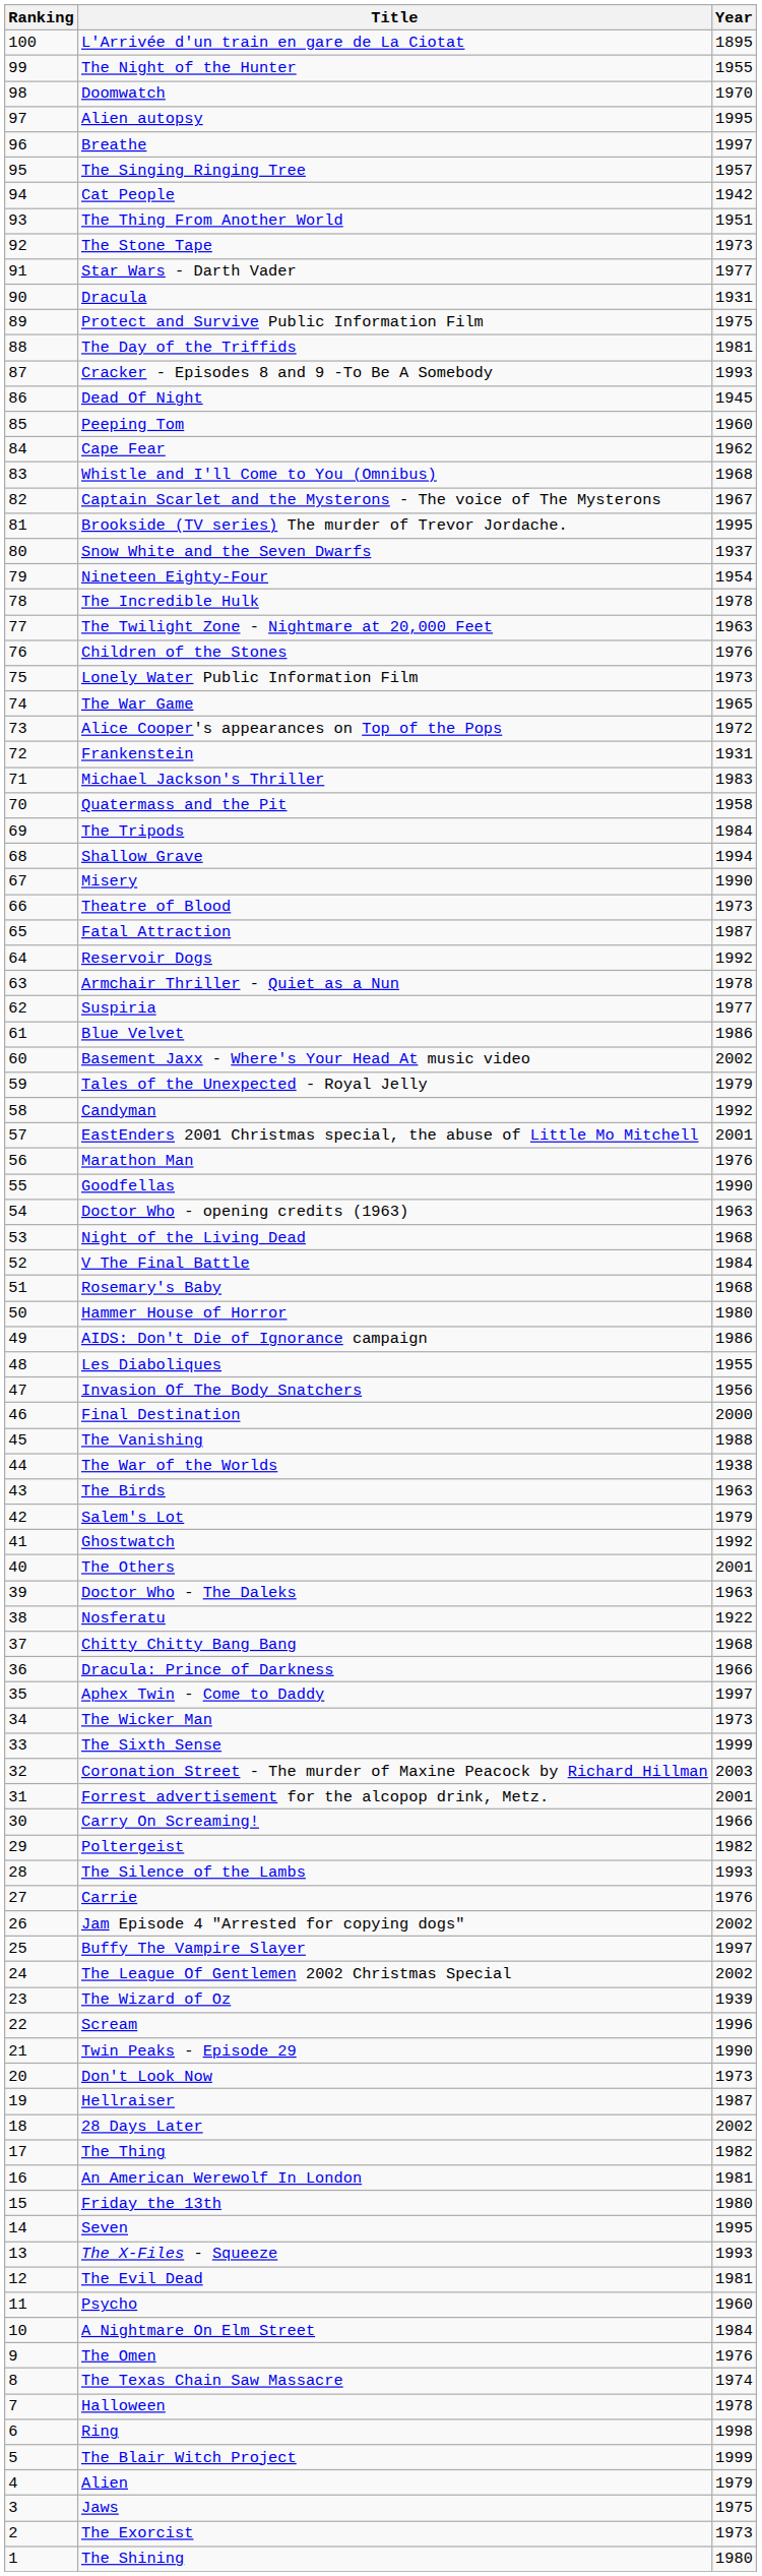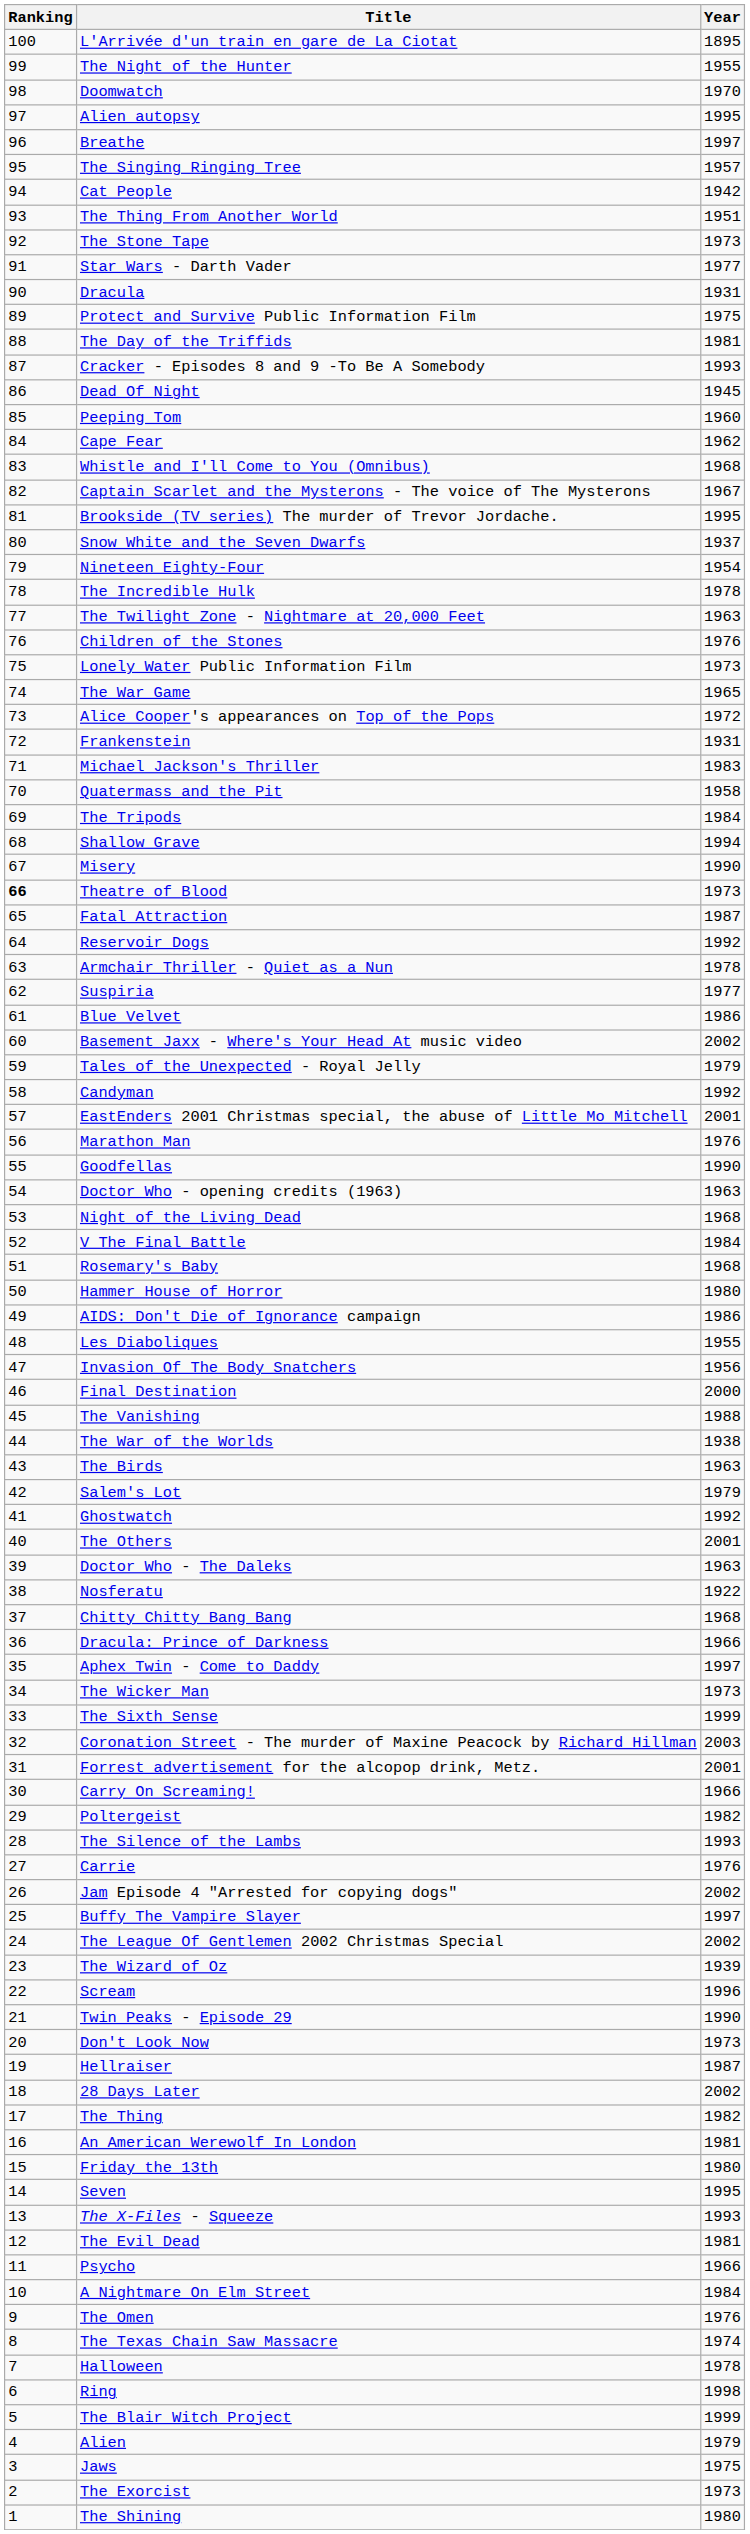 <table class="wikitable">
 <tr>
 <th>Ranking</th>
 <th>Title</th>
 <th>Year</th>
 </tr>
 <tr>
 <td>100</td>
 <td><a href='#'>L'Arrivée d'un train en gare de La Ciotat</a></td>
 <td>1895</td>
 </tr>
 <tr>
 <td>99</td>
 <td><a href='#'>The Night of the Hunter</a></td>
 <td>1955</td>
 </tr>
 <tr>
 <td>98</td>
 <td><a href='#'>Doomwatch</a></td>
 <td>1970</td>
 </tr>
 <tr>
 <td>97</td>
 <td><a href='#'>Alien autopsy</a></td>
 <td>1995</td>
 </tr>
 <tr>
 <td>96</td>
 <td><a href='#'>Breathe</a></td>
 <td>1997</td>
 </tr>
 <tr>
 <td>95</td>
 <td><a href='#'>The Singing Ringing Tree</a></td>
 <td>1957</td>
 </tr>
 <tr>
 <td>94</td>
 <td><a href='#'>Cat People</a></td>
 <td>1942</td>
 </tr>
 <tr>
 <td>93</td>
 <td><a href='#'>The Thing From Another World</a></td>
 <td>1951</td>
 </tr>
 <tr>
 <td>92</td>
 <td><a href='#'>The Stone Tape</a></td>
 <td>1973</td>
 </tr>
 <tr>
 <td>91</td>
 <td><a href='#'>Star Wars</a> - Darth Vader</td>
 <td>1977</td>
 </tr>
 <tr>
 <td>90</td>
 <td><a href='#'>Dracula</a></td>
 <td>1931</td>
 </tr>
 <tr>
 <td>89</td>
 <td><a href='#'>Protect and Survive</a> Public Information Film</td>
 <td>1975</td>
 </tr>
 <tr>
 <td>88</td>
 <td><a href='#'>The Day of the Triffids</a></td>
 <td>1981</td>
 </tr>
 <tr>
 <td>87</td>
 <td><a href='#'>Cracker</a> - Episodes 8 and 9 -To Be A Somebody</td>
 <td>1993</td>
 </tr>
 <tr>
 <td>86</td>
 <td><a href='#'>Dead Of Night</a></td>
 <td>1945</td>
 </tr>
 <tr>
 <td>85</td>
 <td><a href='#'>Peeping Tom</a></td>
 <td>1960</td>
 </tr>
 <tr>
 <td>84</td>
 <td><a href='#'>Cape Fear</a></td>
 <td>1962</td>
 </tr>
 <tr>
 <td>83</td>
 <td><a href='#'>Whistle and I'll Come to You (Omnibus)</a></td>
 <td>1968</td>
 </tr>
 <tr>
 <td>82</td>
 <td><a href='#'>Captain Scarlet and the Mysterons</a> - The voice of The Mysterons</td>
 <td>1967</td>
 </tr>
 <tr>
 <td>81</td>
 <td><a href='#'>Brookside (TV series)</a> The murder of Trevor Jordache.</td>
 <td>1995</td>
 </tr>
 <tr>
 <td>80</td>
 <td><a href='#'>Snow White and the Seven Dwarfs</a></td>
 <td>1937</td>
 </tr>
 <tr>
 <td>79</td>
 <td><a href='#'>Nineteen Eighty-Four</a></td>
 <td>1954</td>
 </tr>
 <tr>
 <td>78</td>
 <td><a href='#'>The Incredible Hulk</a></td>
 <td>1978</td>
 </tr>
 <tr>
 <td>77</td>
 <td><a href='#'>The Twilight Zone</a> - <a href='#'>Nightmare at 20,000 Feet</a></td>
 <td>1963</td>
 </tr>
 <tr>
 <td>76</td>
 <td><a href='#'>Children of the Stones</a></td>
 <td>1976</td>
 </tr>
 <tr>
 <td>75</td>
 <td><a href='#'>Lonely Water</a> Public Information Film</td>
 <td>1973</td>
 </tr>
 <tr>
 <td>74</td>
 <td><a href='#'>The War Game</a></td>
 <td>1965</td>
 </tr>
 <tr>
 <td>73</td>
 <td><a href='#'>Alice Cooper</a>'s appearances on <a href='#'>Top of the Pops</a></td>
 <td>1972</td>
 </tr>
 <tr>
 <td>72</td>
 <td><a href='#'>Frankenstein</a></td>
 <td>1931</td>
 </tr>
 <tr>
 <td>71</td>
 <td><a href='#'>Michael Jackson's Thriller</a></td>
 <td>1983</td>
 </tr>
 <tr>
 <td>70</td>
 <td><a href='#'>Quatermass and the Pit</a></td>
 <td>1958</td>
 </tr>
 <tr>
 <td>69</td>
 <td><a href='#'>The Tripods</a></td>
 <td>1984</td>
 </tr>
 <tr>
 <td>68</td>
 <td><a href='#'>Shallow Grave</a></td>
 <td>1994</td>
 </tr>
 <tr>
 <td>67</td>
 <td><a href='#'>Misery</a></td>
 <td>1990</td>
 </tr>
 <tr>
-<td>66</td>
+<td><strong>66</strong></td>
 <td><a href='#'>Theatre of Blood</a></td>
 <td>1973</td>
 </tr>
 <tr>
 <td>65</td>
 <td><a href='#'>Fatal Attraction</a></td>
 <td>1987</td>
 </tr>
 <tr>
 <td>64</td>
 <td><a href='#'>Reservoir Dogs</a></td>
 <td>1992</td>
 </tr>
 <tr>
 <td>63</td>
 <td><a href='#'>Armchair Thriller</a> - <a href='#'>Quiet as a Nun</a></td>
 <td>1978</td>
 </tr>
 <tr>
 <td>62</td>
 <td><a href='#'>Suspiria</a></td>
 <td>1977</td>
 </tr>
 <tr>
 <td>61</td>
 <td><a href='#'>Blue Velvet</a></td>
 <td>1986</td>
 </tr>
 <tr>
 <td>60</td>
 <td><a href='#'>Basement Jaxx</a> - <a href='#'>Where's Your Head At</a> music video</td>
 <td>2002</td>
 </tr>
 <tr>
 <td>59</td>
 <td><a href='#'>Tales of the Unexpected</a> - Royal Jelly</td>
 <td>1979</td>
 </tr>
 <tr>
 <td>58</td>
 <td><a href='#'>Candyman</a></td>
 <td>1992</td>
 </tr>
 <tr>
 <td>57</td>
 <td><a href='#'>EastEnders</a> 2001 Christmas special, the abuse of <a href='#'>Little Mo Mitchell</a></td>
 <td>2001</td>
 </tr>
 <tr>
 <td>56</td>
 <td><a href='#'>Marathon Man</a></td>
 <td>1976</td>
 </tr>
 <tr>
 <td>55</td>
 <td><a href='#'>Goodfellas</a></td>
 <td>1990</td>
 </tr>
 <tr>
 <td>54</td>
 <td><a href='#'>Doctor Who</a> - opening credits (1963)</td>
 <td>1963</td>
 </tr>
 <tr>
 <td>53</td>
 <td><a href='#'>Night of the Living Dead</a></td>
 <td>1968</td>
 </tr>
 <tr>
 <td>52</td>
 <td><a href='#'>V The Final Battle</a></td>
 <td>1984</td>
 </tr>
 <tr>
 <td>51</td>
 <td><a href='#'>Rosemary's Baby</a></td>
 <td>1968</td>
 </tr>
 <tr>
 <td>50</td>
 <td><a href='#'>Hammer House of Horror</a></td>
 <td>1980</td>
 </tr>
 <tr>
 <td>49</td>
 <td><a href='#'>AIDS: Don't Die of Ignorance</a> campaign</td>
 <td>1986</td>
 </tr>
 <tr>
 <td>48</td>
 <td><a href='#'>Les Diaboliques</a></td>
 <td>1955</td>
 </tr>
 <tr>
 <td>47</td>
 <td><a href='#'>Invasion Of The Body Snatchers</a></td>
 <td>1956</td>
 </tr>
 <tr>
 <td>46</td>
 <td><a href='#'>Final Destination</a></td>
 <td>2000</td>
 </tr>
 <tr>
 <td>45</td>
 <td><a href='#'>The Vanishing</a></td>
 <td>1988</td>
 </tr>
 <tr>
 <td>44</td>
 <td><a href='#'>The War of the Worlds</a></td>
 <td>1938</td>
 </tr>
 <tr>
 <td>43</td>
 <td><a href='#'>The Birds</a></td>
 <td>1963</td>
 </tr>
 <tr>
 <td>42</td>
 <td><a href='#'>Salem's Lot</a></td>
 <td>1979</td>
 </tr>
 <tr>
 <td>41</td>
 <td><a href='#'>Ghostwatch</a></td>
 <td>1992</td>
 </tr>
 <tr>
 <td>40</td>
 <td><a href='#'>The Others</a></td>
 <td>2001</td>
 </tr>
 <tr>
 <td>39</td>
 <td><a href='#'>Doctor Who</a> - <a href='#'>The Daleks</a></td>
 <td>1963</td>
 </tr>
 <tr>
 <td>38</td>
 <td><a href='#'>Nosferatu</a></td>
 <td>1922</td>
 </tr>
 <tr>
 <td>37</td>
 <td><a href='#'>Chitty Chitty Bang Bang</a></td>
 <td>1968</td>
 </tr>
 <tr>
 <td>36</td>
 <td><a href='#'>Dracula: Prince of Darkness</a></td>
 <td>1966</td>
 </tr>
 <tr>
 <td>35</td>
 <td><a href='#'>Aphex Twin</a> -  <a href='#'>Come to Daddy</a></td>
 <td>1997</td>
 </tr>
 <tr>
 <td>34</td>
 <td><a href='#'>The Wicker Man</a></td>
 <td>1973</td>
 </tr>
 <tr>
 <td>33</td>
 <td><a href='#'>The Sixth Sense</a></td>
 <td>1999</td>
 </tr>
 <tr>
 <td>32</td>
 <td><a href='#'>Coronation Street</a> - The murder of Maxine Peacock by <a href='#'>Richard Hillman</a></td>
 <td>2003</td>
 </tr>
 <tr>
 <td>31</td>
 <td><a href='#'>Forrest advertisement</a> for the alcopop drink, Metz.</td>
 <td>2001</td>
 </tr>
 <tr>
 <td>30</td>
 <td><a href='#'>Carry On Screaming!</a></td>
 <td>1966</td>
 </tr>
 <tr>
 <td>29</td>
 <td><a href='#'>Poltergeist</a></td>
 <td>1982</td>
 </tr>
 <tr>
 <td>28</td>
 <td><a href='#'>The Silence of the Lambs</a></td>
 <td>1993</td>
 </tr>
 <tr>
 <td>27</td>
 <td><a href='#'>Carrie</a></td>
 <td>1976</td>
 </tr>
 <tr>
 <td>26</td>
 <td><a href='#'>Jam</a> Episode 4 "Arrested for copying dogs"</td>
 <td>2002</td>
 </tr>
 <tr>
 <td>25</td>
 <td><a href='#'>Buffy The Vampire Slayer</a></td>
 <td>1997</td>
 </tr>
 <tr>
 <td>24</td>
 <td><a href='#'>The League Of Gentlemen</a> 2002 Christmas Special</td>
 <td>2002</td>
 </tr>
 <tr>
 <td>23</td>
 <td><a href='#'>The Wizard of Oz</a></td>
 <td>1939</td>
 </tr>
 <tr>
 <td>22</td>
 <td><a href='#'>Scream</a></td>
 <td>1996</td>
 </tr>
 <tr>
 <td>21</td>
 <td><a href='#'>Twin Peaks</a> - <a href='#'>Episode 29</a></td>
 <td>1990</td>
 </tr>
 <tr>
 <td>20</td>
 <td><a href='#'>Don't Look Now</a></td>
 <td>1973</td>
 </tr>
 <tr>
 <td>19</td>
 <td><a href='#'>Hellraiser</a></td>
 <td>1987</td>
 </tr>
 <tr>
 <td>18</td>
 <td><a href='#'>28 Days Later</a></td>
 <td>2002</td>
 </tr>
 <tr>
 <td>17</td>
 <td><a href='#'>The Thing</a></td>
 <td>1982</td>
 </tr>
 <tr>
 <td>16</td>
 <td><a href='#'>An American Werewolf In London</a></td>
 <td>1981</td>
 </tr>
 <tr>
 <td>15</td>
 <td><a href='#'>Friday the 13th</a></td>
 <td>1980</td>
 </tr>
 <tr>
 <td>14</td>
 <td><a href='#'>Seven</a></td>
 <td>1995</td>
 </tr>
 <tr>
 <td>13</td>
 <td><em><a href='#'>The X-Files</a></em> - <a href='#'>Squeeze</a></td>
 <td>1993</td>
 </tr>
 <tr>
 <td>12</td>
 <td><a href='#'>The Evil Dead</a></td>
 <td>1981</td>
 </tr>
 <tr>
 <td>11</td>
 <td><a href='#'>Psycho</a></td>
-<td>1960</td>
+<td>1966</td>
 </tr>
 <tr>
 <td>10</td>
 <td><a href='#'>A Nightmare On Elm Street</a></td>
 <td>1984</td>
 </tr>
 <tr>
 <td>9</td>
 <td><a href='#'>The Omen</a></td>
 <td>1976</td>
 </tr>
 <tr>
 <td>8</td>
 <td><a href='#'>The Texas Chain Saw Massacre</a></td>
 <td>1974</td>
 </tr>
 <tr>
 <td>7</td>
 <td><a href='#'>Halloween</a></td>
 <td>1978</td>
 </tr>
 <tr>
 <td>6</td>
 <td><a href='#'>Ring</a></td>
 <td>1998</td>
 </tr>
 <tr>
 <td>5</td>
 <td><a href='#'>The Blair Witch Project</a></td>
 <td>1999</td>
 </tr>
 <tr>
 <td>4</td>
 <td><a href='#'>Alien</a></td>
 <td>1979</td>
 </tr>
 <tr>
 <td>3</td>
 <td><a href='#'>Jaws</a></td>
 <td>1975</td>
 </tr>
 <tr>
 <td>2</td>
 <td><a href='#'>The Exorcist</a></td>
 <td>1973</td>
 </tr>
 <tr>
 <td>1</td>
 <td><a href='#'>The Shining</a></td>
 <td>1980</td>
 </tr>
 </table>
